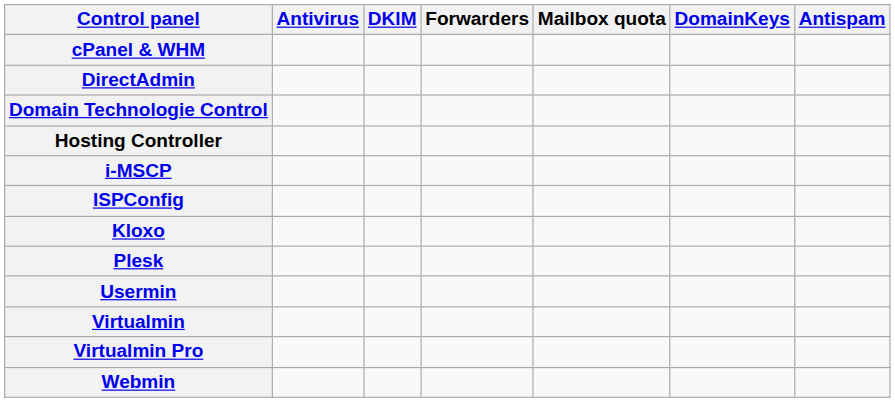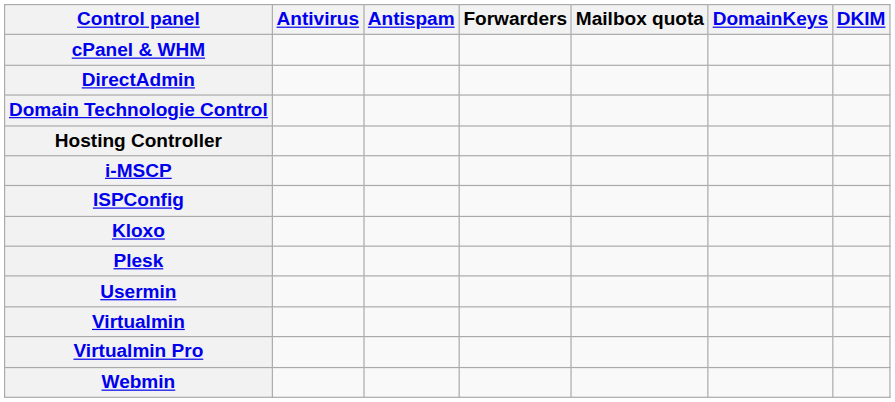 <table class="wikitable sortable" style="text-align: center">
 <tr>
 <th><a href='#'>Control panel</a></th>
 <th><a href='#'>Antivirus</a></th>
-<th><a href='#'>DKIM</a></th>
+<th><a href='#'>Antispam</a></th>
 <th>Forwarders</th>
 <th>Mailbox quota</th>
 <th><a href='#'>DomainKeys</a></th>
-<th><a href='#'>Antispam</a></th>
+<th><a href='#'>DKIM</a></th>
 </tr>
 <tr>
 <th><a href='#'>cPanel & WHM</a></th>
 <td></td>
 <td></td>
 <td></td>
 <td></td>
 <td></td>
 <td></td>
 </tr>
 <tr>
 <th><a href='#'>DirectAdmin</a></th>
 <td></td>
 <td></td>
 <td></td>
 <td></td>
 <td></td>
 <td></td>
 </tr>
 <tr>
 <th><a href='#'>Domain Technologie Control</a></th>
 <td></td>
 <td></td>
 <td></td>
 <td></td>
 <td></td>
 <td></td>
 </tr>
 <tr>
 <th>Hosting Controller</th>
 <td></td>
 <td></td>
 <td></td>
 <td></td>
 <td></td>
 <td></td>
 </tr>
 <tr>
 <th><a href='#'>i-MSCP</a></th>
 <td></td>
 <td></td>
 <td></td>
 <td></td>
 <td></td>
 <td></td>
 </tr>
 <tr>
 <th><a href='#'>ISPConfig</a></th>
 <td></td>
 <td></td>
 <td></td>
 <td></td>
 <td></td>
 <td></td>
 </tr>
 <tr>
 <th><a href='#'>Kloxo</a></th>
 <td></td>
 <td></td>
 <td></td>
 <td></td>
 <td></td>
 <td></td>
 </tr>
 <tr>
 <th><a href='#'>Plesk</a></th>
 <td></td>
 <td></td>
 <td></td>
 <td></td>
 <td></td>
 <td></td>
 </tr>
 <tr>
 <th><a href='#'>Usermin</a></th>
 <td></td>
 <td></td>
 <td></td>
 <td></td>
 <td></td>
 <td></td>
 </tr>
 <tr>
 <th><a href='#'>Virtualmin</a></th>
 <td></td>
 <td></td>
 <td></td>
 <td></td>
 <td></td>
 <td></td>
 </tr>
 <tr>
 <th><a href='#'>Virtualmin Pro</a></th>
 <td></td>
 <td></td>
 <td></td>
 <td></td>
 <td></td>
 <td></td>
 </tr>
 <tr>
 <th><a href='#'>Webmin</a></th>
 <td></td>
 <td></td>
 <td></td>
 <td></td>
 <td></td>
 <td></td>
 </tr>
 </table>
